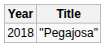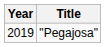 <table class="wikitable">
 <tr>
 <th>Year</th>
 <th>Title</th>
 </tr>
 <tr>
-<td>2018</td>
+<td>2019</td>
 <td>"Pegajosa"</td>
 </tr>
 </table>
